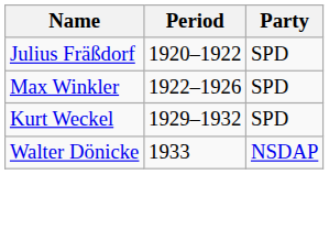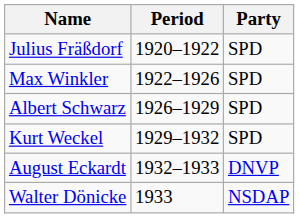 <table class="wikitable">
 <tr>
 <th>Name</th>
 <th>Period</th>
 <th>Party</th>
 </tr>
 <tr>
 <td><a href='#'>Julius Fräßdorf</a></td>
 <td>1920–1922</td>
 <td>SPD</td>
 </tr>
 <tr>
 <td><a href='#'>Max Winkler</a></td>
 <td>1922–1926</td>
 <td>SPD</td>
 </tr>
 <tr>
+<td><a href='#'>Albert Schwarz</a></td>
+<td>1926–1929</td>
+<td>SPD</td>
+</tr>
+<tr>
 <td><a href='#'>Kurt Weckel</a></td>
 <td>1929–1932</td>
 <td>SPD</td>
+</tr>
+<tr>
+<td><a href='#'>August Eckardt</a></td>
+<td>1932–1933</td>
+<td><a href='#'>DNVP</a></td>
 </tr>
 <tr>
 <td><a href='#'>Walter Dönicke</a></td>
 <td>1933</td>
 <td><a href='#'>NSDAP</a></td>
 </tr>
 </table>
